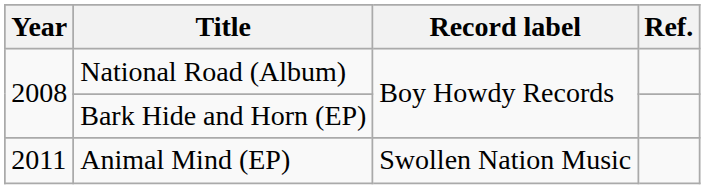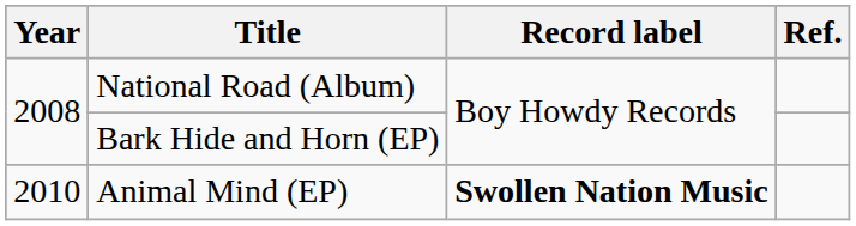 <table class="wikitable">
 <tr>
 <th>Year</th>
 <th>Title</th>
 <th>Record label</th>
 <th>Ref.</th>
 </tr>
 <tr>
 <td rowspan="2">2008</td>
 <td>National Road (Album)</td>
 <td rowspan="2">Boy Howdy Records</td>
 <td></td>
 </tr>
 <tr>
 <td>Bark Hide and Horn (EP)</td>
 <td></td>
 </tr>
 <tr>
-<td>2011</td>
+<td>2010</td>
 <td>Animal Mind (EP)</td>
-<td>Swollen Nation Music</td>
+<td><strong>Swollen Nation Music</strong></td>
 <td></td>
 </tr>
 </table>
